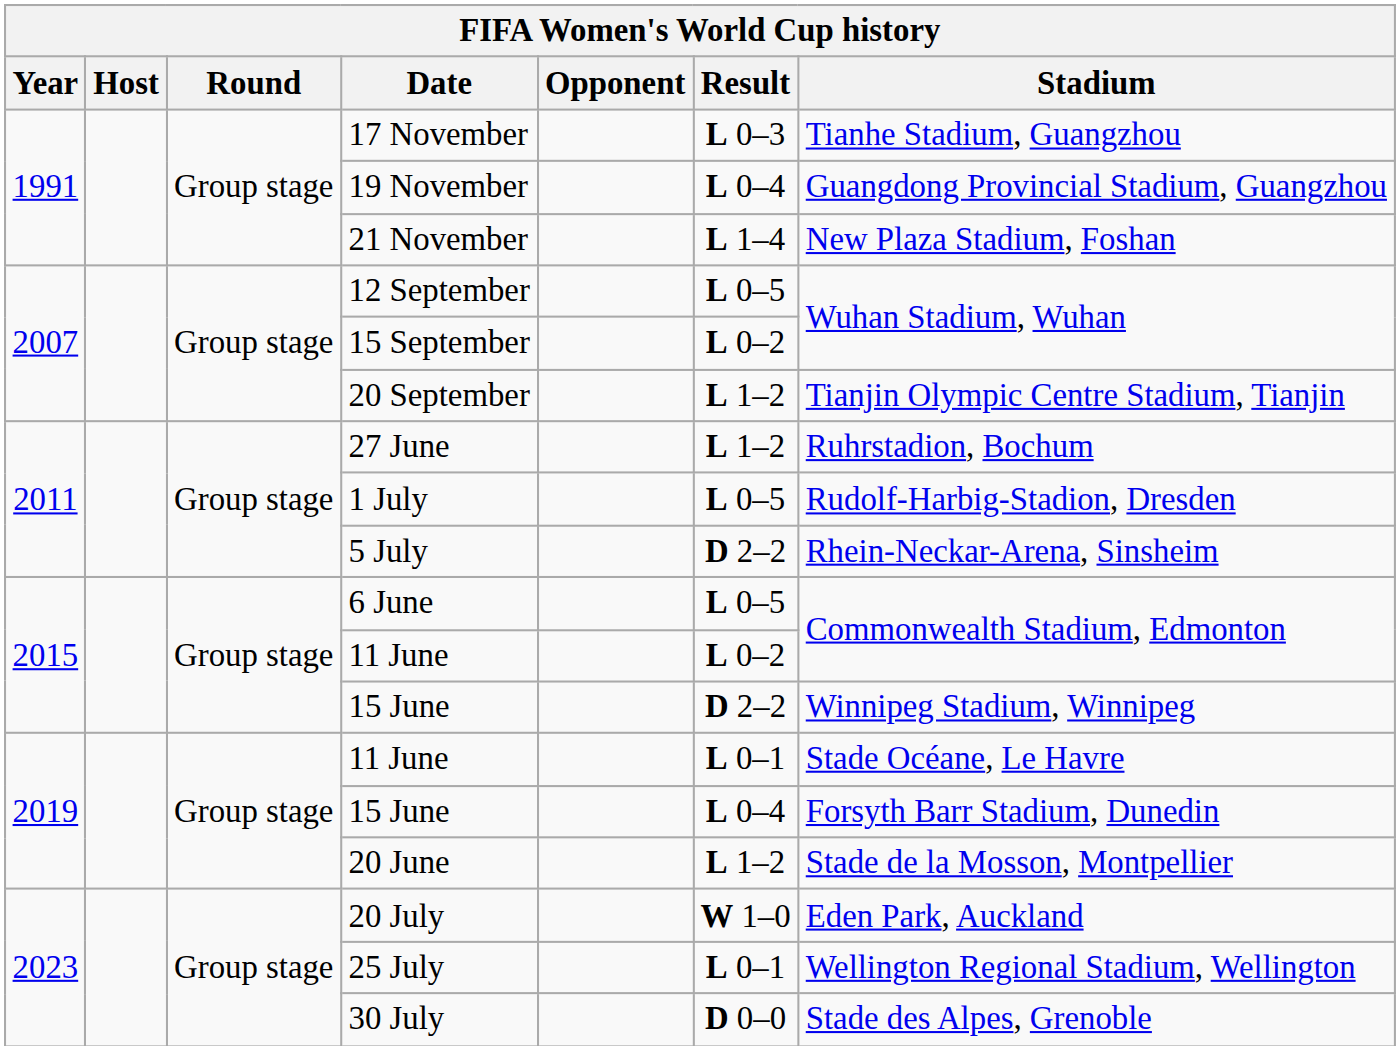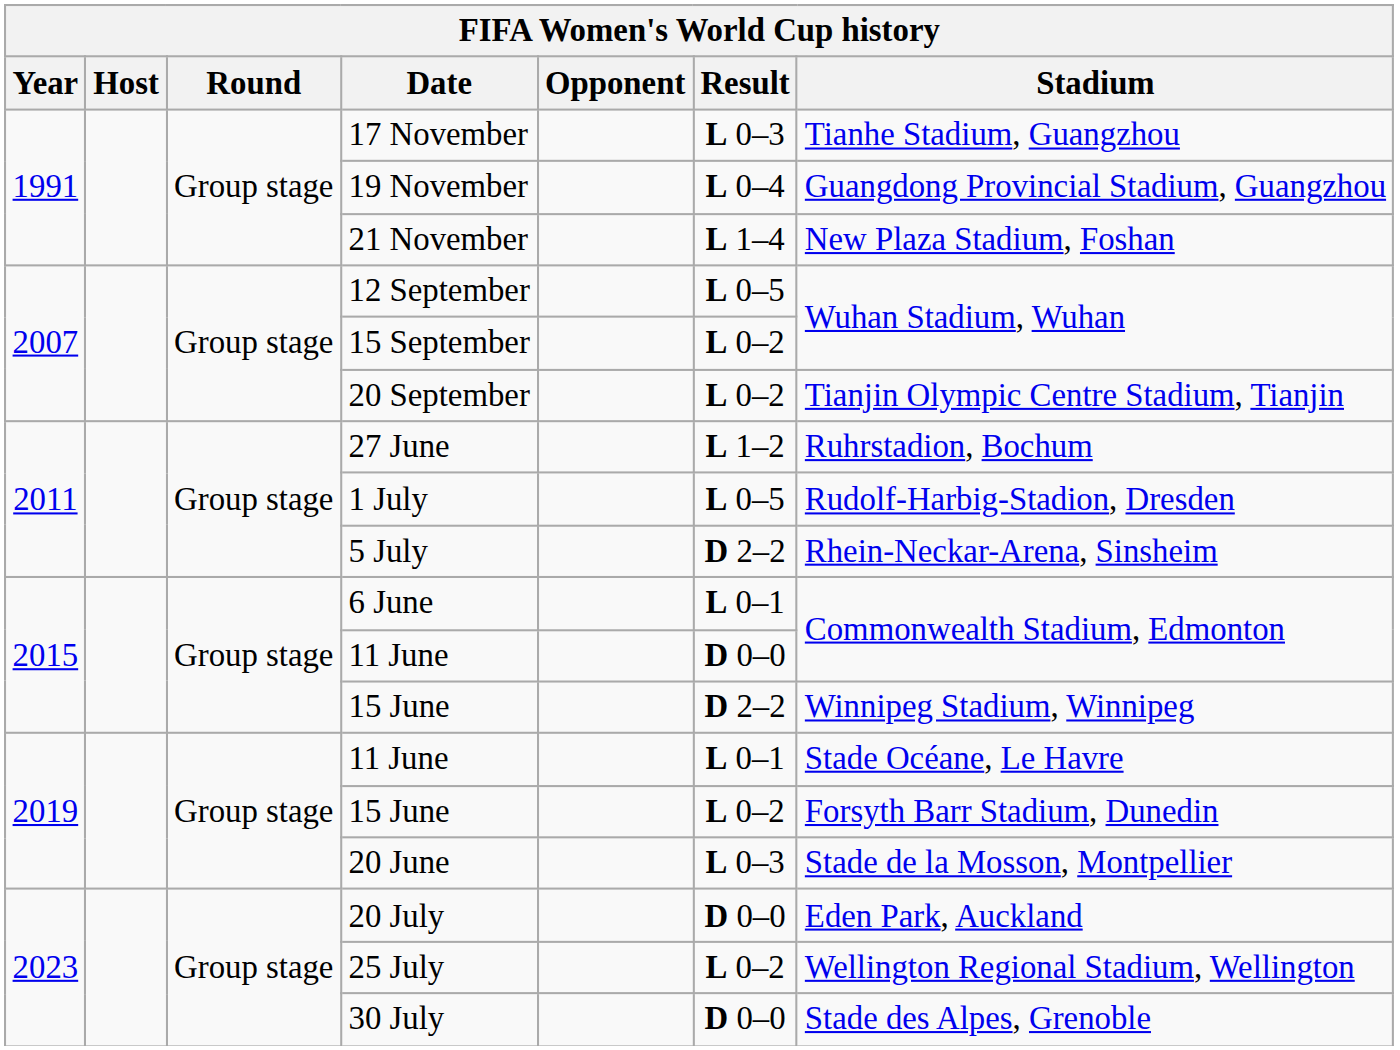 <table class="wikitable collapsible collapsed" style="text-align: center;font-size:">
 <tr>
 <th colspan=7>FIFA Women's World Cup history</th>
 </tr>
 <tr>
 <th>Year</th>
 <th>Host</th>
 <th>Round</th>
 <th>Date</th>
 <th>Opponent</th>
 <th>Result</th>
 <th>Stadium</th>
 </tr>
 <tr>
 <td rowspan=3><a href='#'>1991</a></td>
 <td rowspan=3 align=left></td>
 <td rowspan=3>Group stage</td>
 <td align="left">17 November</td>
 <td align="left"></td>
 <td><strong>L</strong> 0–3</td>
 <td align="left"><a href='#'>Tianhe Stadium</a>, <a href='#'>Guangzhou</a></td>
 </tr>
 <tr>
 <td align="left">19 November</td>
 <td align="left"></td>
 <td><strong>L</strong> 0–4</td>
 <td align="left"><a href='#'>Guangdong Provincial Stadium</a>, <a href='#'>Guangzhou</a></td>
 </tr>
 <tr>
 <td align="left">21 November</td>
 <td align="left"></td>
 <td><strong>L</strong> 1–4</td>
 <td align="left"><a href='#'>New Plaza Stadium</a>, <a href='#'>Foshan</a></td>
 </tr>
 <tr>
 <td rowspan=3><a href='#'>2007</a></td>
 <td rowspan=3 align=left></td>
 <td rowspan=3>Group stage</td>
 <td align="left">12 September</td>
 <td align="left"></td>
 <td><strong>L</strong> 0–5</td>
 <td rowspan=2 align="left"><a href='#'>Wuhan Stadium</a>, <a href='#'>Wuhan</a></td>
 </tr>
 <tr>
 <td align="left">15 September</td>
 <td align="left"></td>
 <td><strong>L</strong> 0–2</td>
 </tr>
 <tr>
 <td align="left">20 September</td>
 <td align="left"></td>
-<td><strong>L</strong> 1–2</td>
+<td><strong>L</strong> 0–2</td>
 <td align="left"><a href='#'>Tianjin Olympic Centre Stadium</a>, <a href='#'>Tianjin</a></td>
 </tr>
 <tr>
 <td rowspan=3><a href='#'>2011</a></td>
 <td rowspan=3 align=left></td>
 <td rowspan=3>Group stage</td>
 <td align="left">27 June</td>
 <td align="left"></td>
 <td><strong>L</strong> 1–2</td>
 <td align="left"><a href='#'>Ruhrstadion</a>, <a href='#'>Bochum</a></td>
 </tr>
 <tr>
 <td align="left">1 July</td>
 <td align="left"></td>
 <td><strong>L</strong> 0–5</td>
 <td align="left"><a href='#'>Rudolf-Harbig-Stadion</a>, <a href='#'>Dresden</a></td>
 </tr>
 <tr>
 <td align="left">5 July</td>
 <td align="left"></td>
 <td><strong>D</strong> 2–2</td>
 <td align="left"><a href='#'>Rhein-Neckar-Arena</a>, <a href='#'>Sinsheim</a></td>
 </tr>
 <tr>
 <td rowspan=3><a href='#'>2015</a></td>
 <td rowspan=3 align=left></td>
 <td rowspan=3>Group stage</td>
 <td align="left">6 June</td>
 <td align="left"></td>
-<td><strong>L</strong> 0–5</td>
+<td><strong>L</strong> 0–1</td>
 <td rowspan=2 align="left"><a href='#'>Commonwealth Stadium</a>, <a href='#'>Edmonton</a></td>
 </tr>
 <tr>
 <td align="left">11 June</td>
 <td align="left"></td>
-<td><strong>L</strong> 0–2</td>
+<td><strong>D</strong> 0–0</td>
 </tr>
 <tr>
 <td align="left">15 June</td>
 <td align="left"></td>
 <td><strong>D</strong> 2–2</td>
 <td align="left"><a href='#'>Winnipeg Stadium</a>, <a href='#'>Winnipeg</a></td>
 </tr>
 <tr>
 <td rowspan=3><a href='#'>2019</a></td>
 <td rowspan=3 align=left></td>
 <td rowspan=3>Group stage</td>
 <td align="left">11 June</td>
 <td align="left"></td>
 <td><strong>L</strong> 0–1</td>
 <td align="left"><a href='#'>Stade Océane</a>, <a href='#'>Le Havre</a></td>
 </tr>
 <tr>
 <td align="left">15 June</td>
 <td align="left"></td>
-<td><strong>L</strong> 0–4</td>
+<td><strong>L</strong> 0–2</td>
 <td align="left"><a href='#'>Forsyth Barr Stadium</a>, <a href='#'>Dunedin</a></td>
 </tr>
 <tr>
 <td align="left">20 June</td>
 <td align="left"></td>
-<td><strong>L</strong> 1–2</td>
+<td><strong>L</strong> 0–3</td>
 <td align="left"><a href='#'>Stade de la Mosson</a>, <a href='#'>Montpellier</a></td>
 </tr>
 <tr>
 <td rowspan=3><a href='#'>2023</a></td>
 <td rowspan=3 align=left><br></td>
 <td rowspan=3>Group stage</td>
 <td align="left">20 July</td>
 <td align="left"></td>
-<td><strong>W</strong> 1–0</td>
+<td><strong>D</strong> 0–0</td>
 <td align="left"><a href='#'>Eden Park</a>, <a href='#'>Auckland</a></td>
 </tr>
 <tr>
 <td align="left">25 July</td>
 <td align="left"></td>
-<td><strong>L</strong> 0–1</td>
+<td><strong>L</strong> 0–2</td>
 <td align="left"><a href='#'>Wellington Regional Stadium</a>, <a href='#'>Wellington</a></td>
 </tr>
 <tr>
 <td align="left">30 July</td>
 <td align="left"></td>
 <td><strong>D</strong> 0–0</td>
 <td align="left"><a href='#'>Stade des Alpes</a>, <a href='#'>Grenoble</a></td>
 </tr>
 </table>
